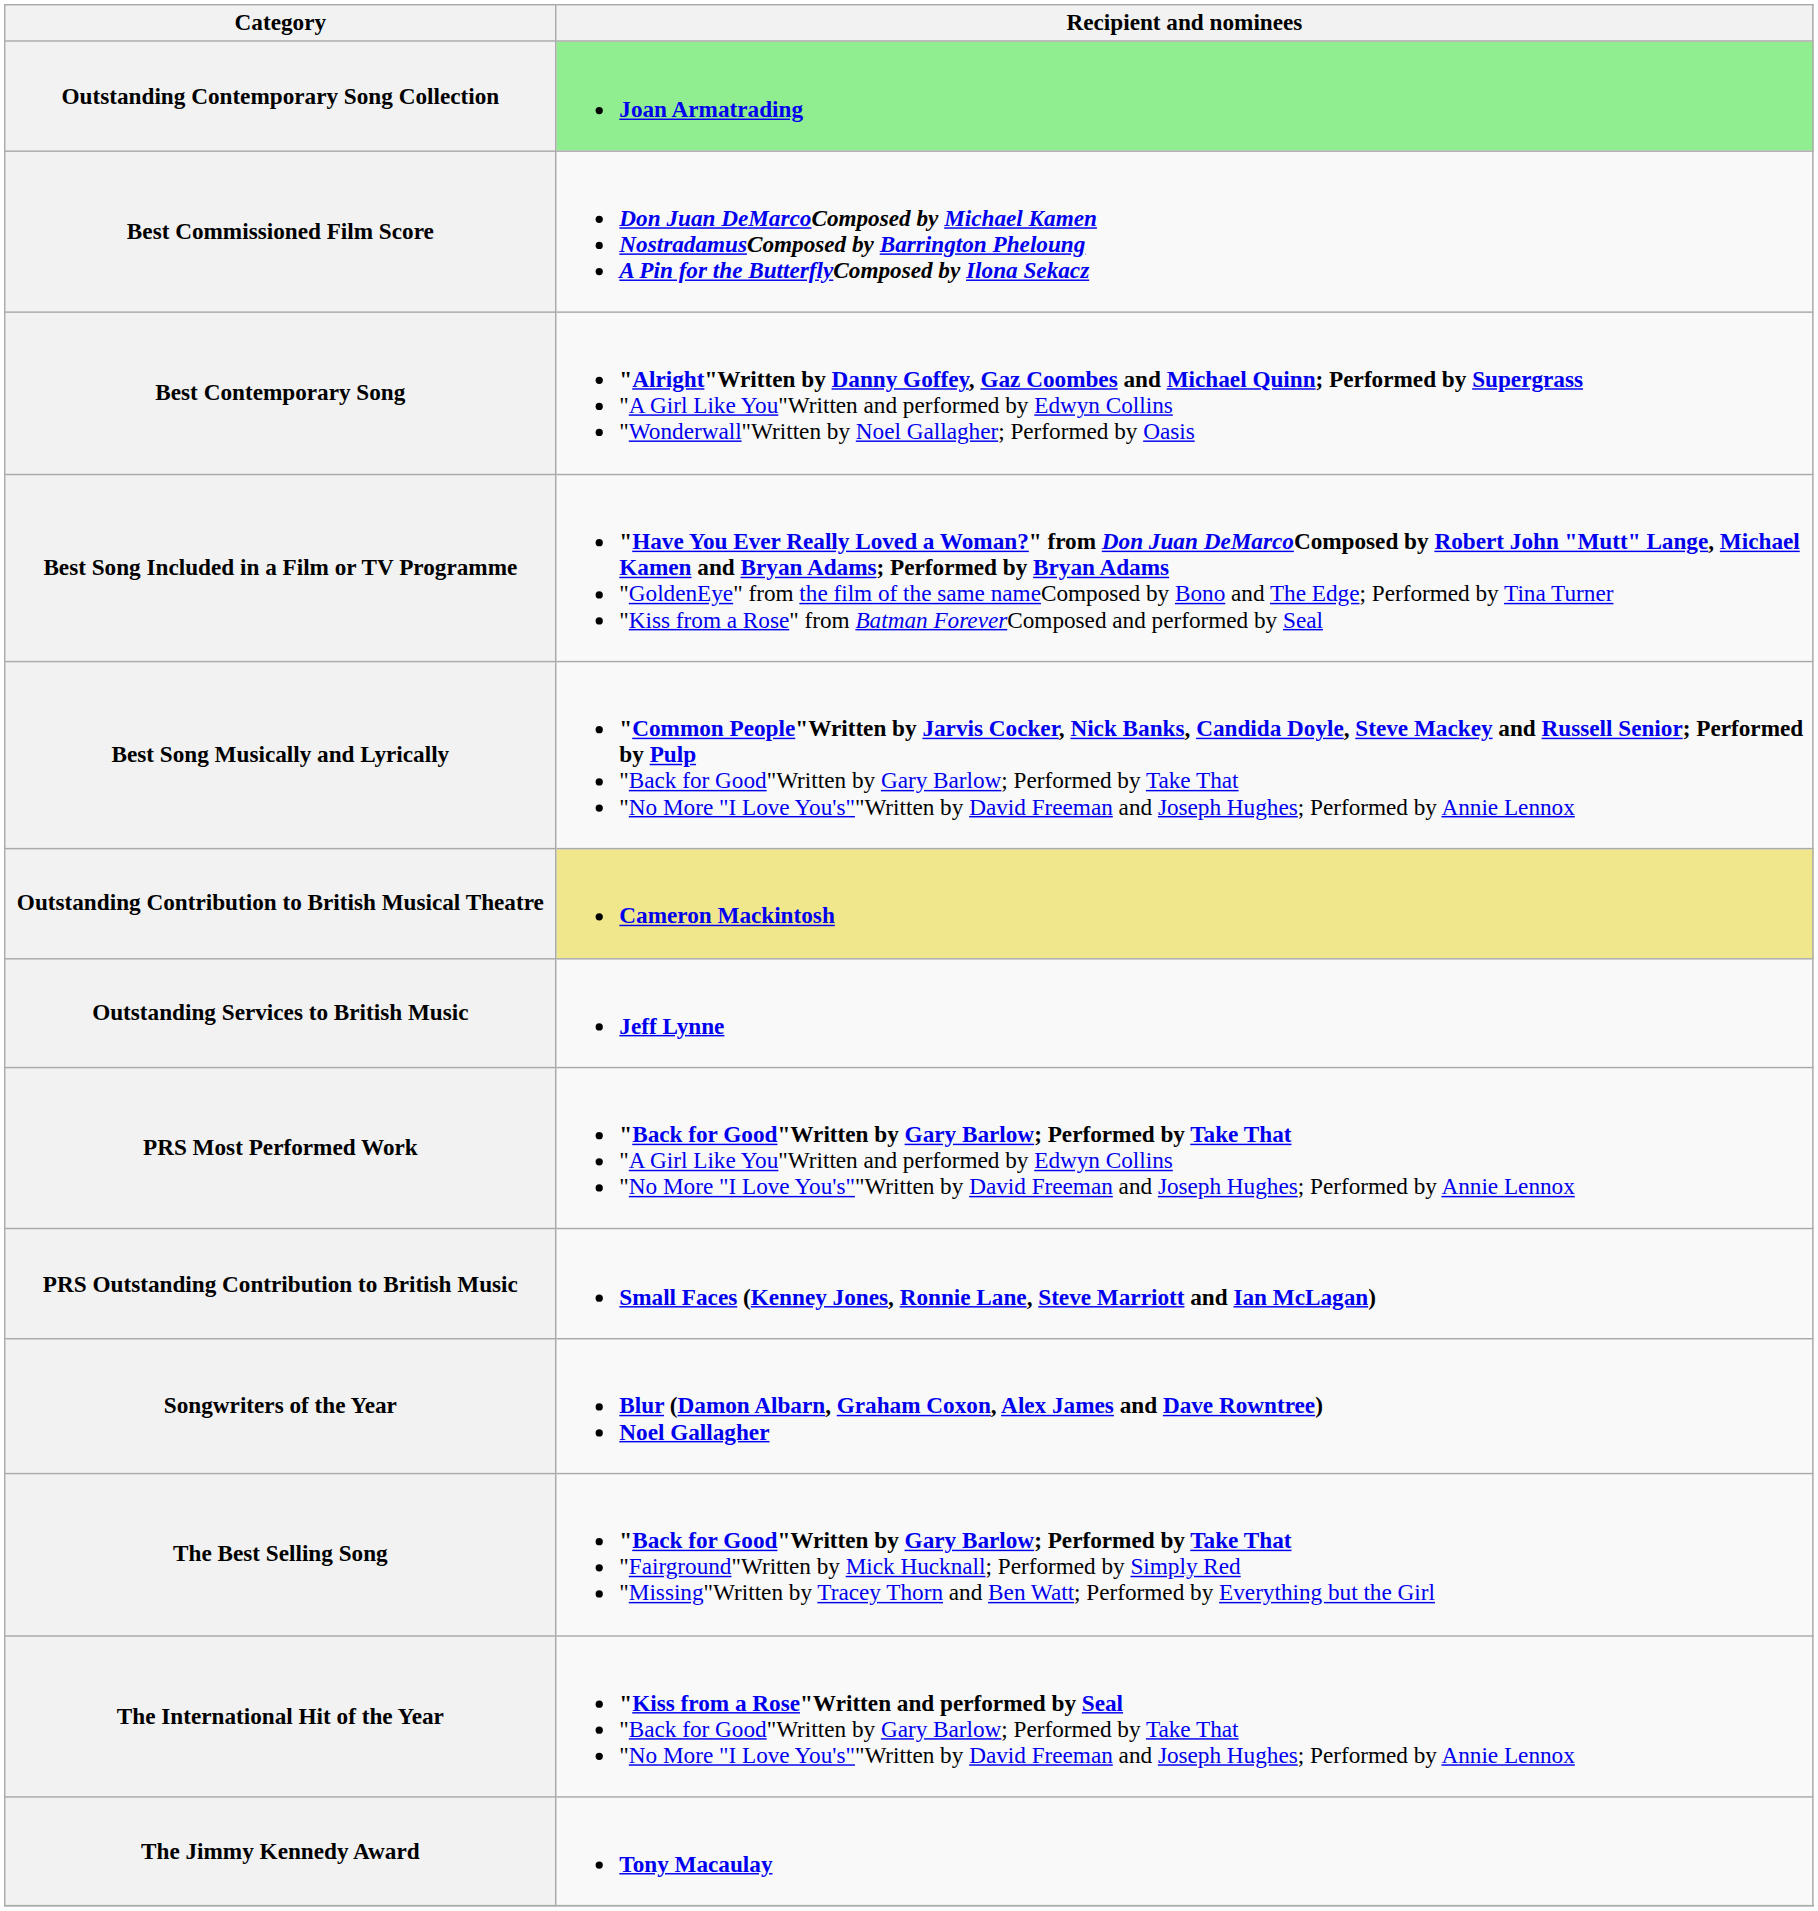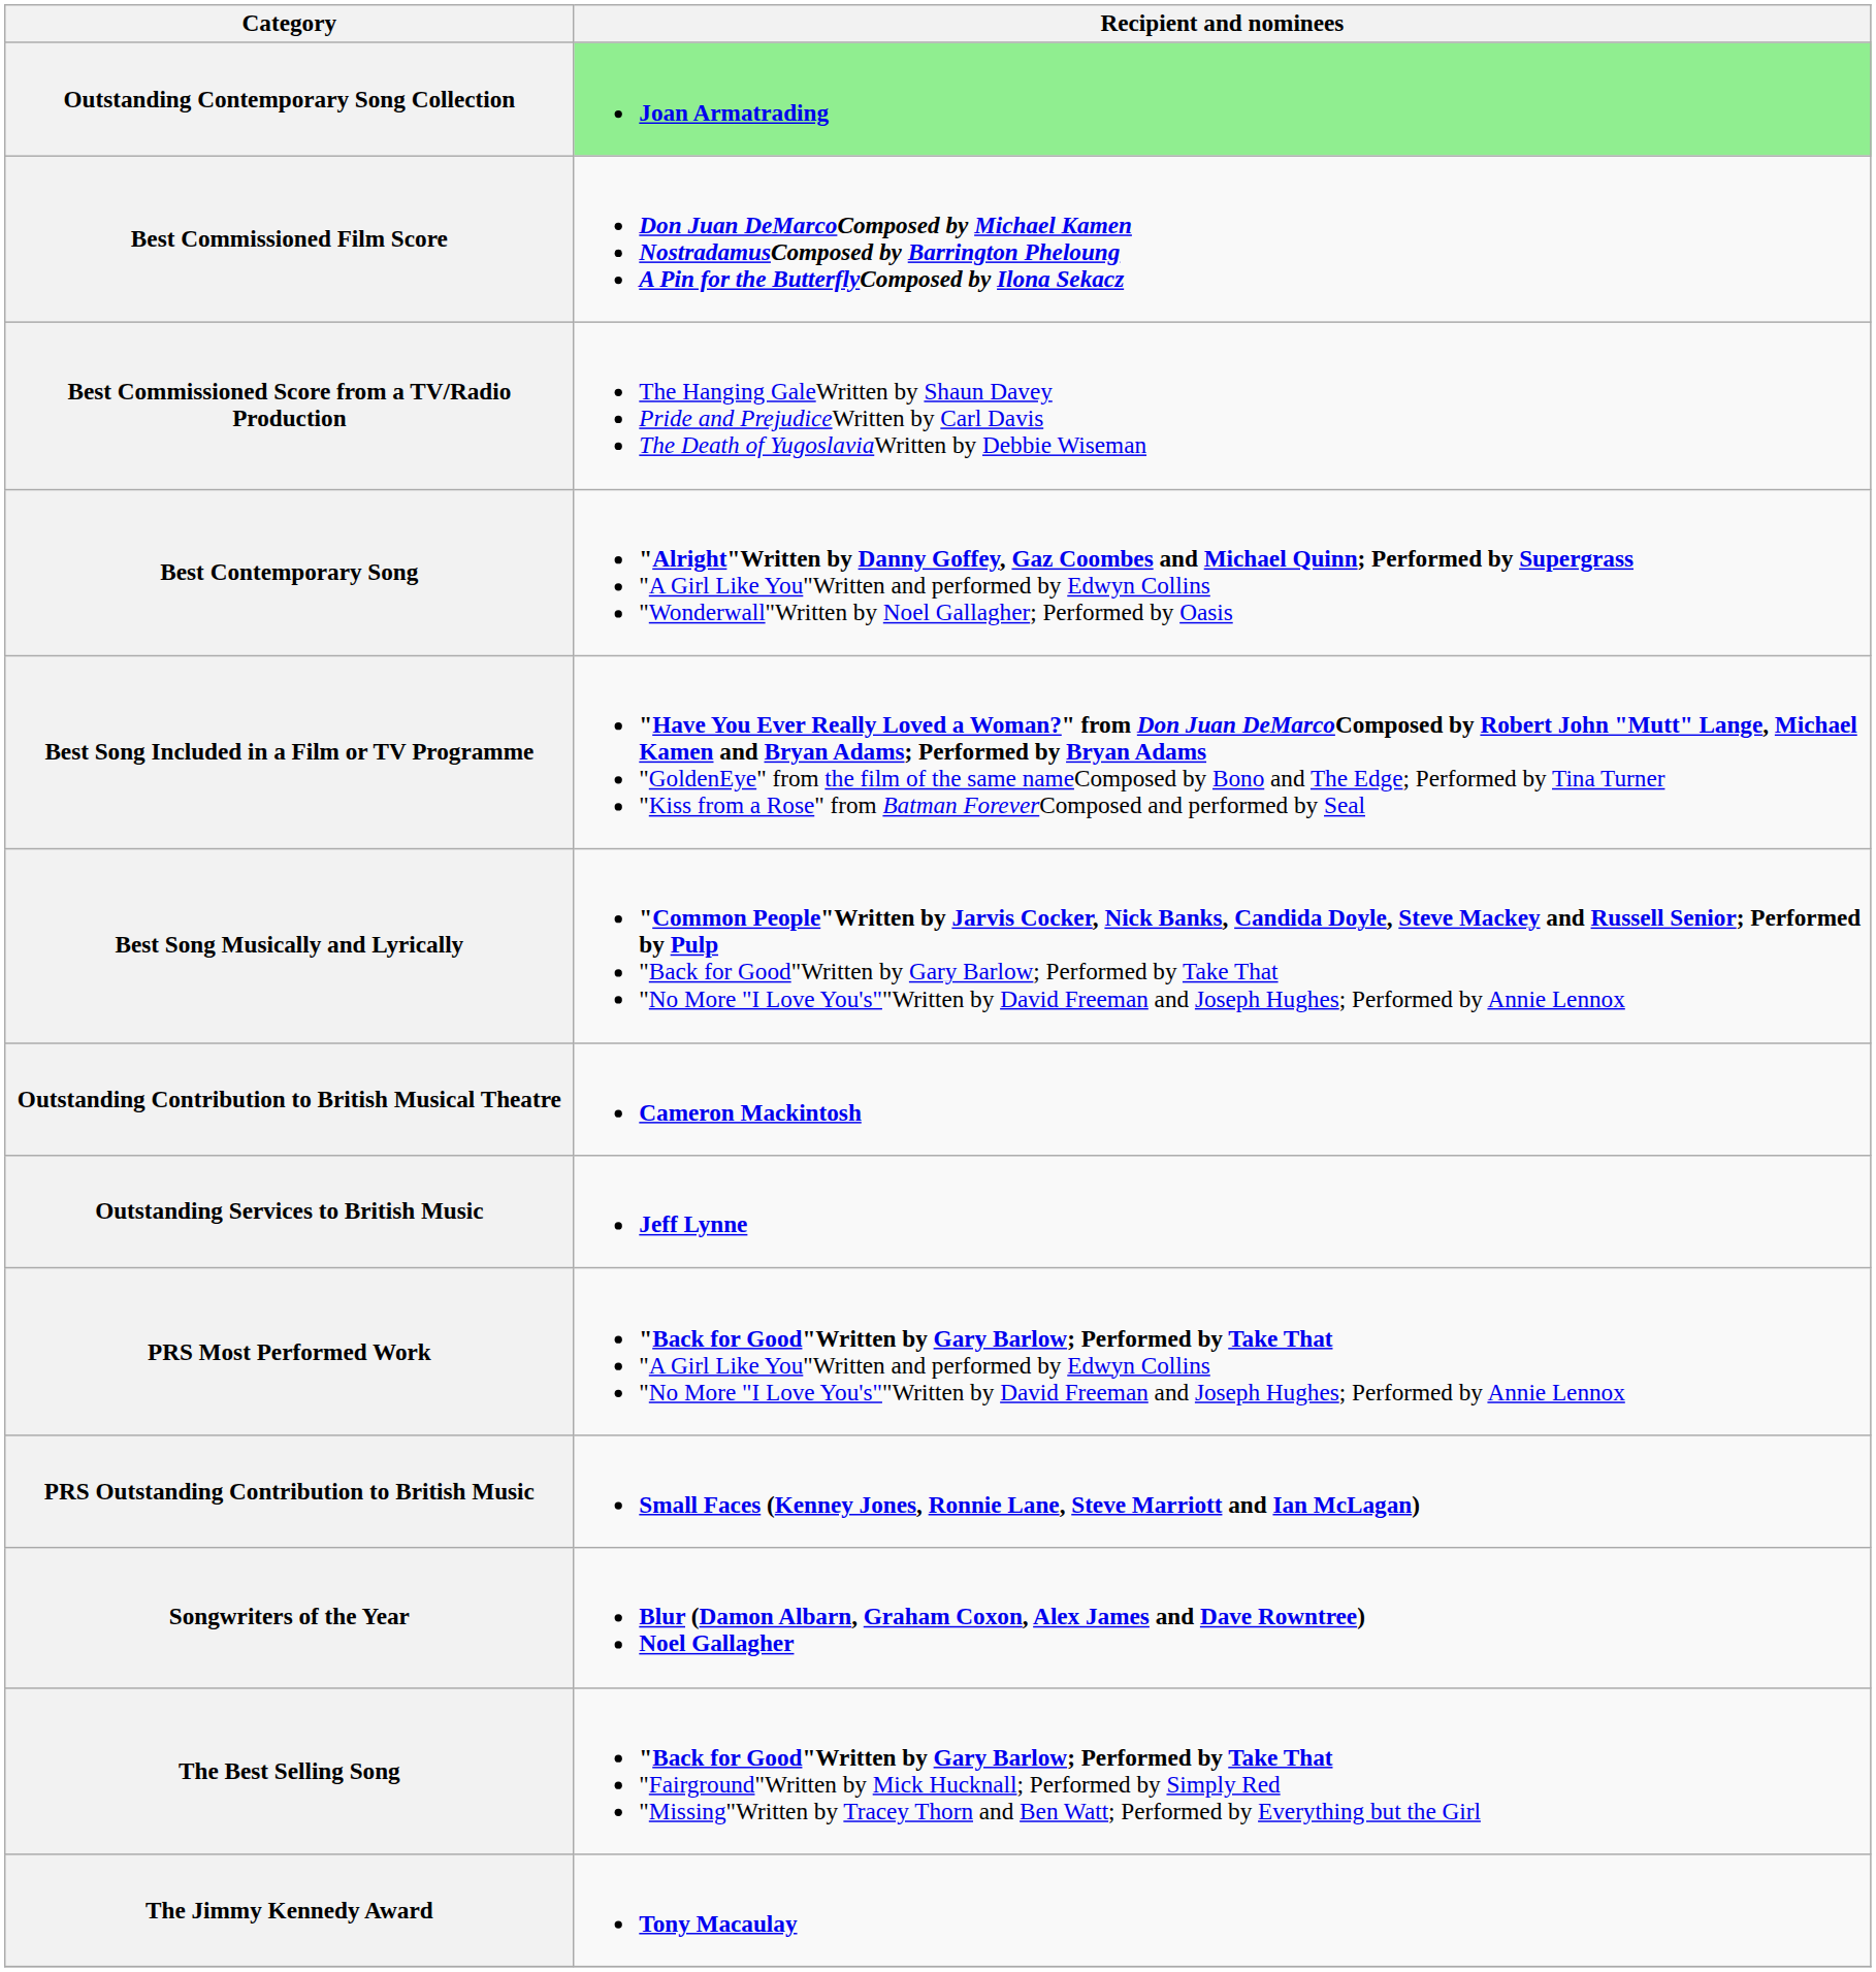 <table class="wikitable">
 <tr>
 <th width="25%">Category</th>
 <th width="57%">Recipient and nominees</th>
 </tr>
 <tr>
 <th scope="row">Outstanding Contemporary Song Collection</th>
 <td style="background: lightgreen;"><br><ul><li><strong><a href='#'>Joan Armatrading</a></strong></li></ul></td>
 </tr>
 <tr>
 <th scope="row">Best Commissioned Film Score</th>
 <td><br><ul><li><strong><em><a href='#'>Don Juan DeMarco</a><em>Composed by <a href='#'>Michael Kamen</a><strong></li><li></em><a href='#'>Nostradamus</a><em>Composed by <a href='#'>Barrington Pheloung</a></li><li></em><a href='#'>A Pin for the Butterfly</a><em>Composed by <a href='#'>Ilona Sekacz</a></li></ul></td>
+</tr>
+<tr>
+<th scope="row">Best Commissioned Score from a TV/Radio Production</th>
+<td><br><ul><li></em></strong><a href='#'>The Hanging Gale</a></em>Written by <a href='#'>Shaun Davey</a></strong></li><li><em><a href='#'>Pride and Prejudice</a></em>Written by <a href='#'>Carl Davis</a></li><li><em><a href='#'>The Death of Yugoslavia</a></em>Written by <a href='#'>Debbie Wiseman</a></li></ul></td>
 </tr>
 <tr>
 <th scope="row">Best Contemporary Song</th>
 <td><br><ul><li><strong>"<a href='#'>Alright</a>"Written by <a href='#'>Danny Goffey</a>, <a href='#'>Gaz Coombes</a> and <a href='#'>Michael Quinn</a>; Performed by <a href='#'>Supergrass</a></strong></li><li>"<a href='#'>A Girl Like You</a>"Written and performed by <a href='#'>Edwyn Collins</a></li><li>"<a href='#'>Wonderwall</a>"Written by <a href='#'>Noel Gallagher</a>; Performed by <a href='#'>Oasis</a></li></ul></td>
 </tr>
 <tr>
 <th scope="row">Best Song Included in a Film or TV Programme</th>
 <td><br><ul><li><strong>"<a href='#'>Have You Ever Really Loved a Woman?</a>" from <em><a href='#'>Don Juan DeMarco</a></em>Composed by <a href='#'>Robert John "Mutt" Lange</a>, <a href='#'>Michael Kamen</a> and <a href='#'>Bryan Adams</a>; Performed by <a href='#'>Bryan Adams</a></strong></li><li>"<a href='#'>GoldenEye</a>" from <a href='#'>the film of the same name</a>Composed by <a href='#'>Bono</a> and <a href='#'>The Edge</a>; Performed by <a href='#'>Tina Turner</a></li><li>"<a href='#'>Kiss from a Rose</a>" from <em><a href='#'>Batman Forever</a></em>Composed and performed by <a href='#'>Seal</a></li></ul></td>
 </tr>
 <tr>
 <th scope="row">Best Song Musically and Lyrically</th>
 <td><br><ul><li><strong>"<a href='#'>Common People</a>"Written by <a href='#'>Jarvis Cocker</a>, <a href='#'>Nick Banks</a>, <a href='#'>Candida Doyle</a>, <a href='#'>Steve Mackey</a> and <a href='#'>Russell Senior</a>; Performed by <a href='#'>Pulp</a></strong></li><li>"<a href='#'>Back for Good</a>"Written by <a href='#'>Gary Barlow</a>; Performed by <a href='#'>Take That</a></li><li>"<a href='#'>No More "I Love You's"</a>"Written by <a href='#'>David Freeman</a> and <a href='#'>Joseph Hughes</a>; Performed by <a href='#'>Annie Lennox</a></li></ul></td>
 </tr>
 <tr>
 <th scope="row">Outstanding Contribution to British Musical Theatre</th>
-<td style="background: khaki;"><br><ul><li><strong><a href='#'>Cameron Mackintosh</a></strong></li></ul></td>
+<td><br><ul><li><strong><a href='#'>Cameron Mackintosh</a></strong></li></ul></td>
 </tr>
 <tr>
 <th scope="row">Outstanding Services to British Music</th>
 <td><br><ul><li><strong><a href='#'>Jeff Lynne</a></strong></li></ul></td>
 </tr>
 <tr>
 <th scope="row">PRS Most Performed Work</th>
 <td><br><ul><li><strong>"<a href='#'>Back for Good</a>"Written by <a href='#'>Gary Barlow</a>; Performed by <a href='#'>Take That</a></strong></li><li>"<a href='#'>A Girl Like You</a>"Written and performed by <a href='#'>Edwyn Collins</a></li><li>"<a href='#'>No More "I Love You's"</a>"Written by <a href='#'>David Freeman</a> and <a href='#'>Joseph Hughes</a>; Performed by <a href='#'>Annie Lennox</a></li></ul></td>
 </tr>
 <tr>
 <th scope="row">PRS Outstanding Contribution to British Music</th>
 <td><br><ul><li><strong><a href='#'>Small Faces</a> (<a href='#'>Kenney Jones</a>, <a href='#'>Ronnie Lane</a>, <a href='#'>Steve Marriott</a> and <a href='#'>Ian McLagan</a>)</strong></li></ul></td>
 </tr>
 <tr>
 <th scope="row">Songwriters of the Year</th>
 <td><br><ul><li><strong><a href='#'>Blur</a> (<a href='#'>Damon Albarn</a>, <a href='#'>Graham Coxon</a>, <a href='#'>Alex James</a> and <a href='#'>Dave Rowntree</a>)</strong></li><li><strong><a href='#'>Noel Gallagher</a></strong></li></ul></td>
 </tr>
 <tr>
 <th scope="row">The Best Selling Song</th>
 <td><br><ul><li><strong>"<a href='#'>Back for Good</a>"Written by <a href='#'>Gary Barlow</a>; Performed by <a href='#'>Take That</a></strong></li><li>"<a href='#'>Fairground</a>"Written by <a href='#'>Mick Hucknall</a>; Performed by <a href='#'>Simply Red</a></li><li>"<a href='#'>Missing</a>"Written by <a href='#'>Tracey Thorn</a> and <a href='#'>Ben Watt</a>; Performed by <a href='#'>Everything but the Girl</a></li></ul></td>
 </tr>
 <tr>
-<th scope="row">The International Hit of the Year</th>
-<td><br><ul><li><strong>"<a href='#'>Kiss from a Rose</a>"Written and performed by <a href='#'>Seal</a></strong></li><li>"<a href='#'>Back for Good</a>"Written by <a href='#'>Gary Barlow</a>; Performed by <a href='#'>Take That</a></li><li>"<a href='#'>No More "I Love You's"</a>"Written by <a href='#'>David Freeman</a> and <a href='#'>Joseph Hughes</a>; Performed by <a href='#'>Annie Lennox</a></li></ul></td>
-</tr>
-<tr>
 <th scope="row">The Jimmy Kennedy Award</th>
 <td><br><ul><li><strong><a href='#'>Tony Macaulay</a></strong></li></ul></td>
 </tr>
 <tr>
 </tr>
 </table>
